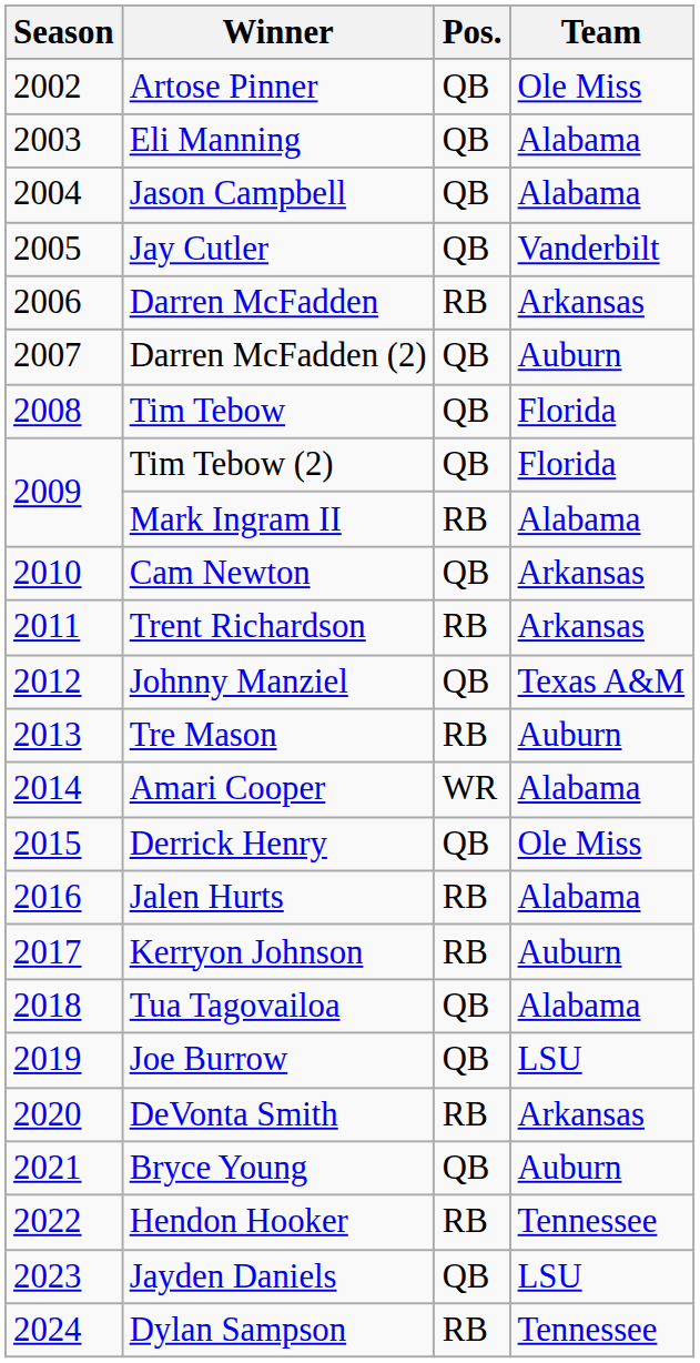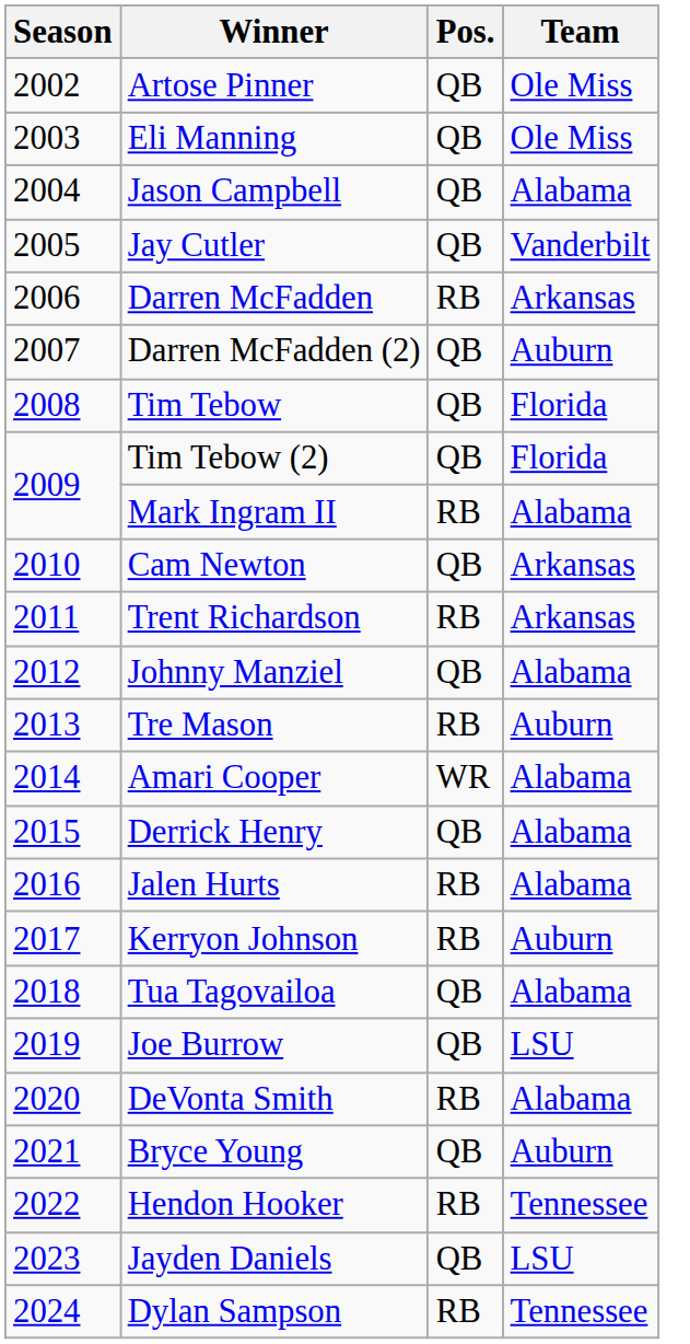 <table class="wikitable sortable">
 <tr>
 <th>Season</th>
 <th>Winner</th>
 <th>Pos.</th>
 <th>Team</th>
 </tr>
 <tr>
 <td>2002</td>
 <td><a href='#'>Artose Pinner</a></td>
 <td>QB</td>
 <td><a href='#'>Ole Miss</a></td>
 </tr>
 <tr>
 <td>2003</td>
 <td><a href='#'>Eli Manning</a></td>
 <td>QB</td>
-<td><a href='#'>Alabama</a></td>
+<td><a href='#'>Ole Miss</a></td>
 </tr>
 <tr>
 <td>2004</td>
 <td><a href='#'>Jason Campbell</a></td>
 <td>QB</td>
 <td><a href='#'>Alabama</a></td>
 </tr>
 <tr>
 <td>2005</td>
 <td><a href='#'>Jay Cutler</a></td>
 <td>QB</td>
 <td><a href='#'>Vanderbilt</a></td>
 </tr>
 <tr>
 <td>2006</td>
 <td><a href='#'>Darren McFadden</a></td>
 <td>RB</td>
 <td><a href='#'>Arkansas</a></td>
 </tr>
 <tr>
 <td>2007</td>
 <td>Darren McFadden (2)</td>
 <td>QB</td>
 <td><a href='#'>Auburn</a></td>
 </tr>
 <tr>
 <td><a href='#'>2008</a></td>
 <td><a href='#'>Tim Tebow</a></td>
 <td>QB</td>
 <td><a href='#'>Florida</a></td>
 </tr>
 <tr>
 <td rowspan="2"><a href='#'>2009</a></td>
 <td>Tim Tebow (2)</td>
 <td>QB</td>
 <td><a href='#'>Florida</a></td>
 </tr>
 <tr>
 <td><a href='#'>Mark Ingram II</a></td>
 <td>RB</td>
 <td><a href='#'>Alabama</a></td>
 </tr>
 <tr>
 <td><a href='#'>2010</a></td>
 <td><a href='#'>Cam Newton</a></td>
 <td>QB</td>
 <td><a href='#'>Arkansas</a></td>
 </tr>
 <tr>
 <td><a href='#'>2011</a></td>
 <td><a href='#'>Trent Richardson</a></td>
 <td>RB</td>
 <td><a href='#'>Arkansas</a></td>
 </tr>
 <tr>
 <td><a href='#'>2012</a></td>
 <td><a href='#'>Johnny Manziel</a></td>
 <td>QB</td>
-<td><a href='#'>Texas A&M</a></td>
+<td><a href='#'>Alabama</a></td>
 </tr>
 <tr>
 <td><a href='#'>2013</a></td>
 <td><a href='#'>Tre Mason</a></td>
 <td>RB</td>
 <td><a href='#'>Auburn</a></td>
 </tr>
 <tr>
 <td><a href='#'>2014</a></td>
 <td><a href='#'>Amari Cooper</a></td>
 <td>WR</td>
 <td><a href='#'>Alabama</a></td>
 </tr>
 <tr>
 <td><a href='#'>2015</a></td>
 <td><a href='#'>Derrick Henry</a></td>
 <td>QB</td>
-<td><a href='#'>Ole Miss</a></td>
+<td><a href='#'>Alabama</a></td>
 </tr>
 <tr>
 <td><a href='#'>2016</a></td>
 <td><a href='#'>Jalen Hurts</a></td>
 <td>RB</td>
 <td><a href='#'>Alabama</a></td>
 </tr>
 <tr>
 <td><a href='#'>2017</a></td>
 <td><a href='#'>Kerryon Johnson</a></td>
 <td>RB</td>
 <td><a href='#'>Auburn</a></td>
 </tr>
 <tr>
 <td><a href='#'>2018</a></td>
 <td><a href='#'>Tua Tagovailoa</a></td>
 <td>QB</td>
 <td><a href='#'>Alabama</a></td>
 </tr>
 <tr>
 <td><a href='#'>2019</a></td>
 <td><a href='#'>Joe Burrow</a></td>
 <td>QB</td>
 <td><a href='#'>LSU</a></td>
 </tr>
 <tr>
 <td><a href='#'>2020</a></td>
 <td><a href='#'>DeVonta Smith</a></td>
 <td>RB</td>
-<td><a href='#'>Arkansas</a></td>
+<td><a href='#'>Alabama</a></td>
 </tr>
 <tr>
 <td><a href='#'>2021</a></td>
 <td><a href='#'>Bryce Young</a></td>
 <td>QB</td>
 <td><a href='#'>Auburn</a></td>
 </tr>
 <tr>
 <td><a href='#'>2022</a></td>
 <td><a href='#'>Hendon Hooker</a></td>
 <td>RB</td>
 <td><a href='#'>Tennessee</a></td>
 </tr>
 <tr>
 <td><a href='#'>2023</a></td>
 <td><a href='#'>Jayden Daniels</a></td>
 <td>QB</td>
 <td><a href='#'>LSU</a></td>
 </tr>
 <tr>
 <td><a href='#'>2024</a></td>
 <td><a href='#'>Dylan Sampson</a></td>
 <td>RB</td>
 <td><a href='#'>Tennessee</a></td>
 </tr>
 </table>
